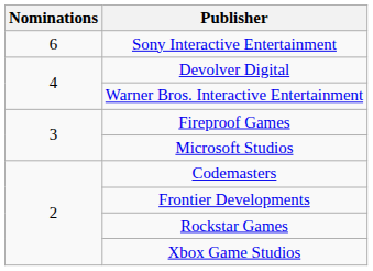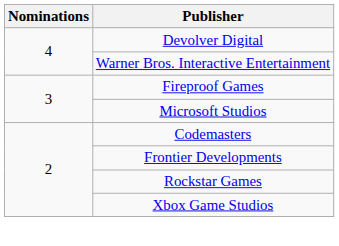 <table class="wikitable" style="text-align:center;">
 <tr>
 <th>Nominations</th>
 <th>Publisher</th>
-</tr>
-<tr>
-<td align="center">6</td>
-<td><a href='#'>Sony Interactive Entertainment</a></td>
 </tr>
 <tr>
 <td align="center" rowspan="2">4</td>
 <td><a href='#'>Devolver Digital</a></td>
 </tr>
 <tr>
 <td><a href='#'>Warner Bros. Interactive Entertainment</a></td>
 </tr>
 <tr>
 <td align="center" rowspan="2">3</td>
 <td><a href='#'>Fireproof Games</a></td>
 </tr>
 <tr>
 <td><a href='#'>Microsoft Studios</a></td>
 </tr>
 <tr>
 <td align="center" rowspan="4">2</td>
 <td><a href='#'>Codemasters</a></td>
 </tr>
 <tr>
 <td><a href='#'>Frontier Developments</a></td>
 </tr>
 <tr>
 <td><a href='#'>Rockstar Games</a></td>
 </tr>
 <tr>
 <td><a href='#'>Xbox Game Studios</a></td>
 </tr>
 </table>
